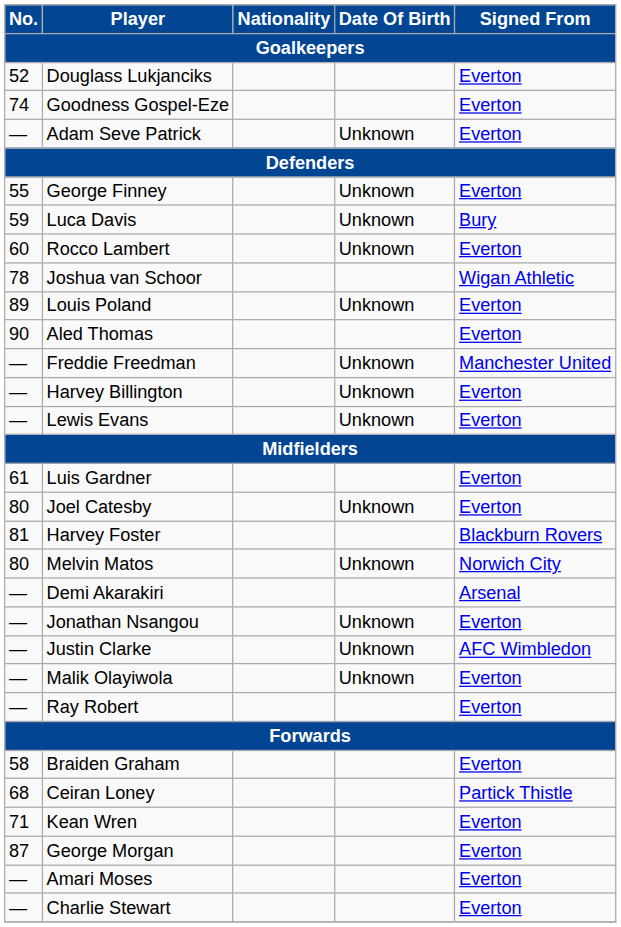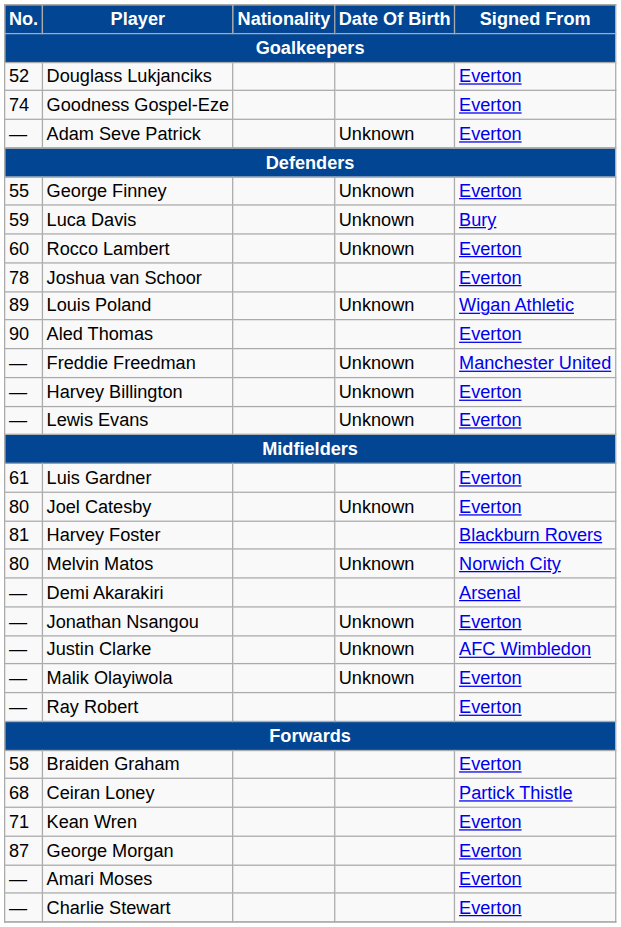 <table class="wikitable" style="text-align:left; font-size:90%;">
 <tr>
 <th style="background:#014593; color:white; text-align:center;">No.</th>
 <th style="background:#014593; color:white; text-align:center;">Player</th>
 <th style="background:#014593; color:white; text-align:center;">Nationality</th>
 <th style="background:#014593; color:white; text-align:center;">Date Of Birth</th>
 <th style="background:#014593; color:white; text-align:center;">Signed From</th>
 </tr>
 <tr>
 <th colspan="10" style="background:#014593; color:white; text-align:center"><strong>Goalkeepers</strong></th>
 </tr>
 <tr>
 <td>52</td>
 <td>Douglass Lukjanciks</td>
 <td></td>
 <td></td>
 <td> <a href='#'>Everton</a></td>
 </tr>
 <tr>
 <td>74</td>
 <td>Goodness Gospel-Eze</td>
 <td></td>
 <td></td>
 <td> <a href='#'>Everton</a></td>
 </tr>
 <tr>
 <td>—</td>
 <td>Adam Seve Patrick</td>
 <td></td>
 <td>Unknown</td>
 <td> <a href='#'>Everton</a></td>
 </tr>
 <tr>
 <th colspan="9" style="background:#014593; color:white; text-align:center"><strong>Defenders</strong></th>
 </tr>
 <tr>
 <td>55</td>
 <td>George Finney</td>
 <td></td>
 <td>Unknown</td>
 <td> <a href='#'>Everton</a></td>
 </tr>
 <tr>
 <td>59</td>
 <td>Luca Davis</td>
 <td></td>
 <td>Unknown</td>
 <td> <a href='#'>Bury</a></td>
 </tr>
 <tr>
 <td>60</td>
 <td>Rocco Lambert</td>
 <td></td>
 <td>Unknown</td>
 <td> <a href='#'>Everton</a></td>
 </tr>
 <tr>
 <td>78</td>
 <td>Joshua van Schoor</td>
 <td></td>
 <td></td>
-<td> <a href='#'>Wigan Athletic</a></td>
+<td> <a href='#'>Everton</a></td>
 </tr>
 <tr>
 <td>89</td>
 <td>Louis Poland</td>
 <td></td>
 <td>Unknown</td>
-<td> <a href='#'>Everton</a></td>
+<td> <a href='#'>Wigan Athletic</a></td>
 </tr>
 <tr>
 <td>90</td>
 <td>Aled Thomas</td>
 <td></td>
 <td></td>
 <td> <a href='#'>Everton</a></td>
 </tr>
 <tr>
 <td>—</td>
 <td>Freddie Freedman</td>
 <td></td>
 <td>Unknown</td>
 <td> <a href='#'>Manchester United</a></td>
 </tr>
 <tr>
 <td>—</td>
 <td>Harvey Billington</td>
 <td></td>
 <td>Unknown</td>
 <td> <a href='#'>Everton</a></td>
 </tr>
 <tr>
 <td>—</td>
 <td>Lewis Evans</td>
 <td></td>
 <td>Unknown</td>
 <td> <a href='#'>Everton</a></td>
 </tr>
 <tr>
 <th colspan="10" style="background:#014593; color:white; text-align:center"><strong>Midfielders</strong></th>
 </tr>
 <tr>
 <td>61</td>
 <td>Luis Gardner</td>
 <td></td>
 <td></td>
 <td> <a href='#'>Everton</a></td>
 </tr>
 <tr>
 <td>80</td>
 <td>Joel Catesby</td>
 <td></td>
 <td>Unknown</td>
 <td> <a href='#'>Everton</a></td>
 </tr>
 <tr>
 <td>81</td>
 <td>Harvey Foster</td>
 <td></td>
 <td></td>
 <td> <a href='#'>Blackburn Rovers</a></td>
 </tr>
 <tr>
 <td>80</td>
 <td>Melvin Matos</td>
 <td></td>
 <td>Unknown</td>
 <td> <a href='#'>Norwich City</a></td>
 </tr>
 <tr>
 <td>—</td>
 <td>Demi Akarakiri</td>
 <td></td>
 <td></td>
 <td> <a href='#'>Arsenal</a></td>
 </tr>
 <tr>
 <td>—</td>
 <td>Jonathan Nsangou</td>
 <td></td>
 <td>Unknown</td>
 <td> <a href='#'>Everton</a></td>
 </tr>
 <tr>
 <td>—</td>
 <td>Justin Clarke</td>
 <td></td>
 <td>Unknown</td>
 <td> <a href='#'>AFC Wimbledon</a></td>
 </tr>
 <tr>
 <td>—</td>
 <td>Malik Olayiwola</td>
 <td></td>
 <td>Unknown</td>
 <td> <a href='#'>Everton</a></td>
 </tr>
 <tr>
 <td>—</td>
 <td>Ray Robert</td>
 <td></td>
 <td></td>
 <td> <a href='#'>Everton</a></td>
 </tr>
 <tr>
 <th colspan="10" style="background:#014593; color:white; text-align:center"><strong>Forwards</strong></th>
 </tr>
 <tr>
 <td>58</td>
 <td>Braiden Graham</td>
 <td></td>
 <td></td>
 <td> <a href='#'>Everton</a></td>
 </tr>
 <tr>
 <td>68</td>
 <td>Ceiran Loney</td>
 <td></td>
 <td></td>
 <td> <a href='#'>Partick Thistle</a></td>
 </tr>
 <tr>
 <td>71</td>
 <td>Kean Wren</td>
 <td></td>
 <td></td>
 <td> <a href='#'>Everton</a></td>
 </tr>
 <tr>
 <td>87</td>
 <td>George Morgan</td>
 <td></td>
 <td></td>
 <td> <a href='#'>Everton</a></td>
 </tr>
 <tr>
 <td>—</td>
 <td>Amari Moses</td>
 <td></td>
 <td></td>
 <td> <a href='#'>Everton</a></td>
 </tr>
 <tr>
 <td>—</td>
 <td>Charlie Stewart</td>
 <td></td>
 <td></td>
 <td> <a href='#'>Everton</a></td>
 </tr>
 <tr>
 </tr>
 </table>
